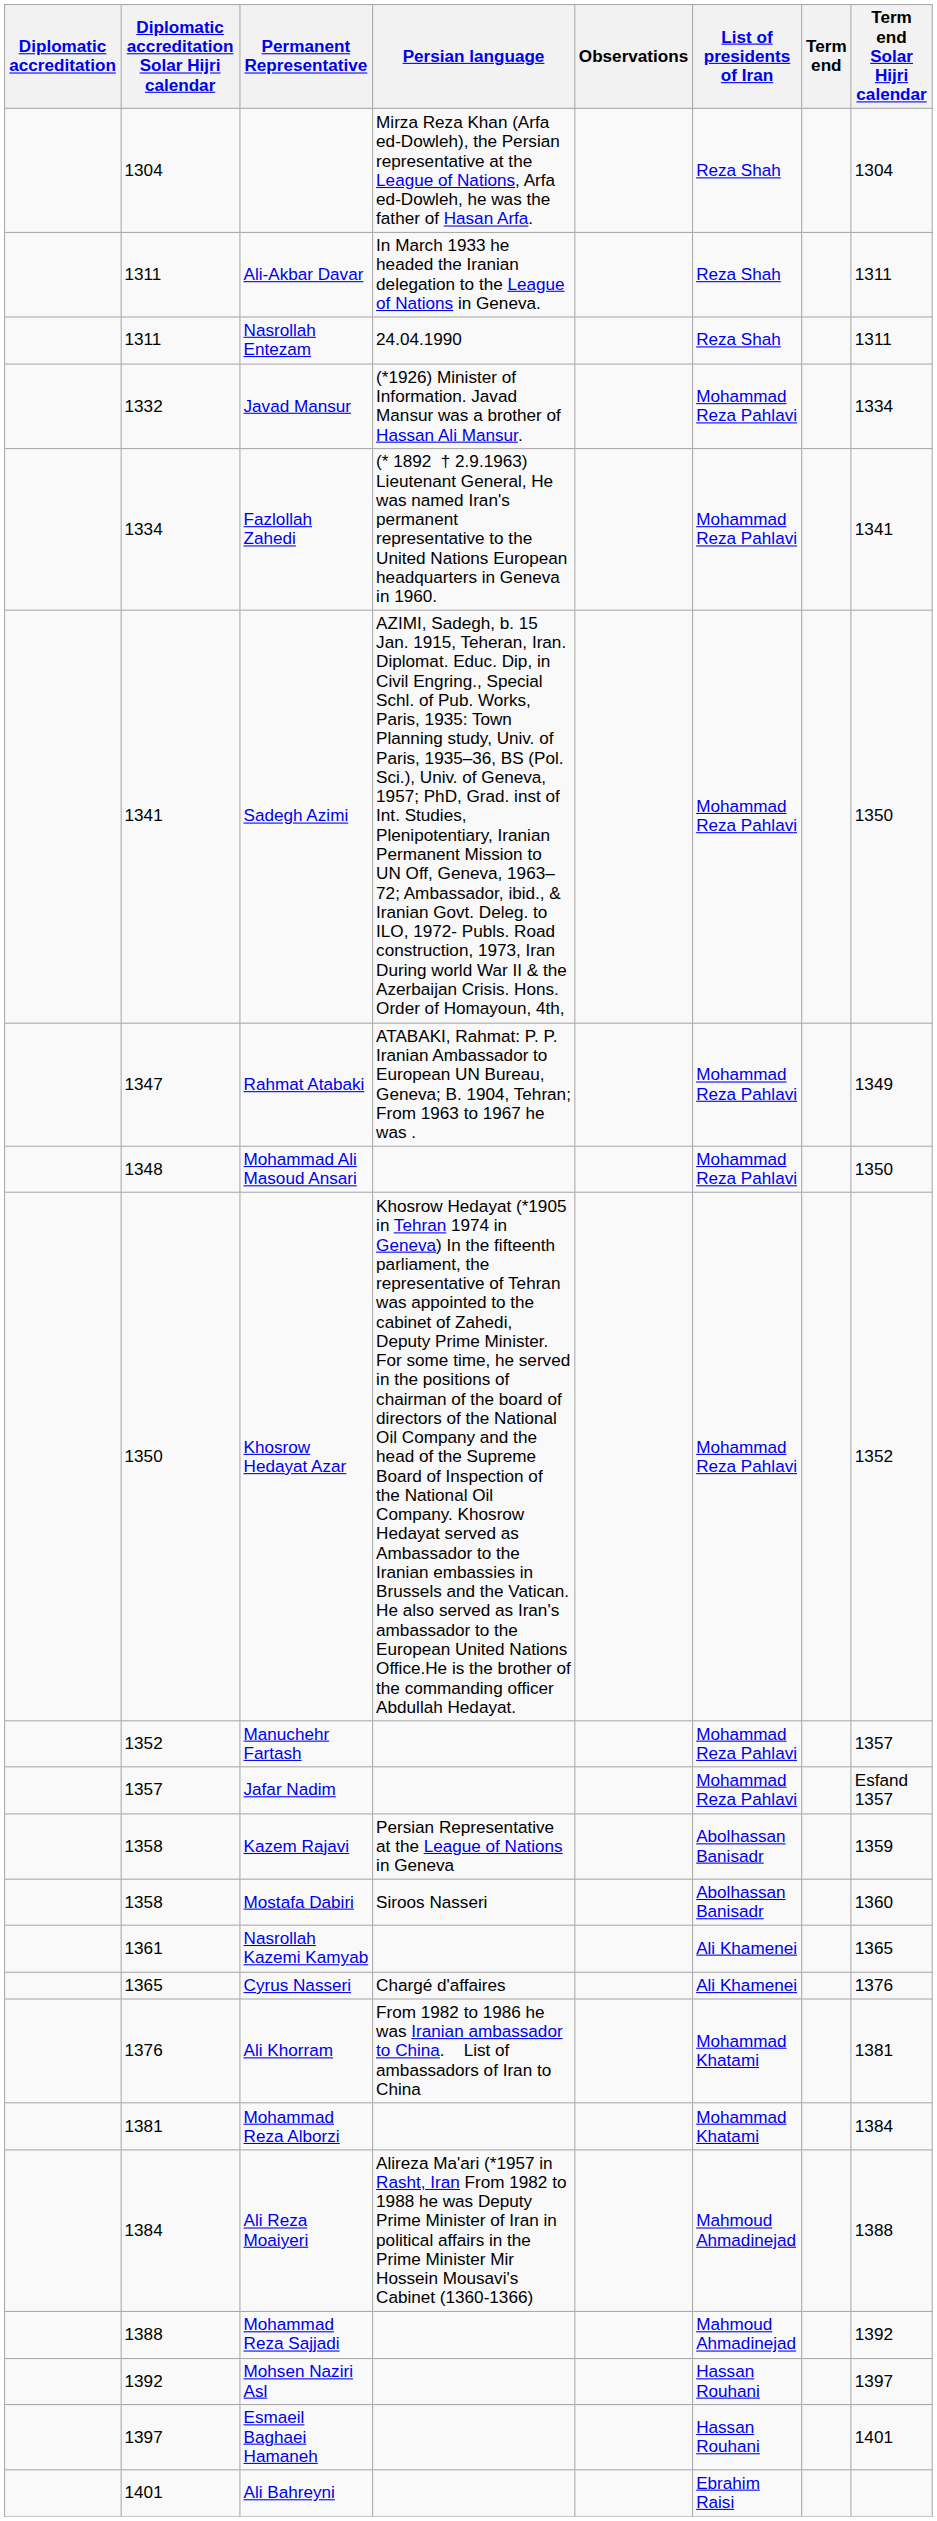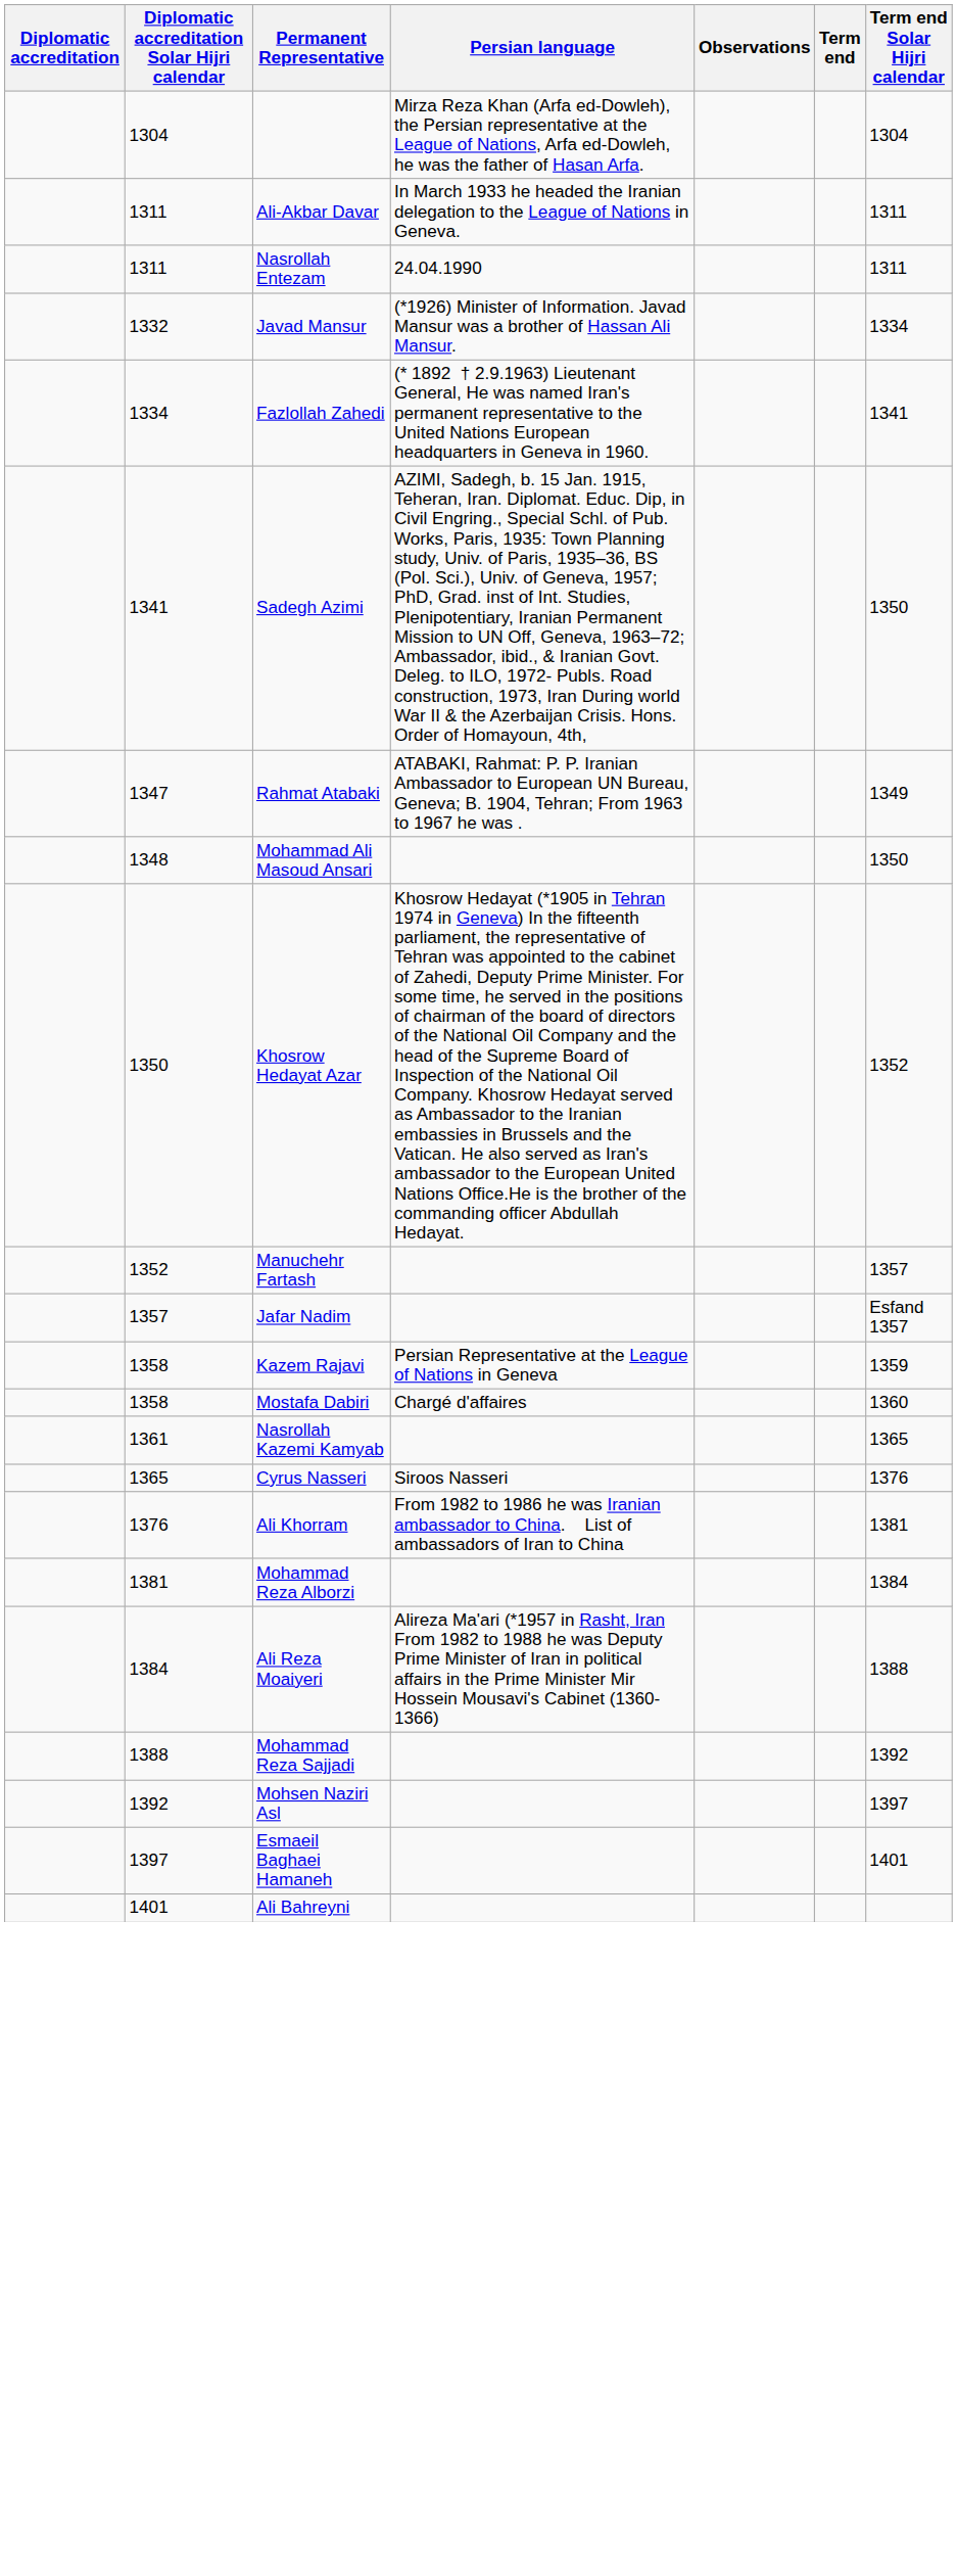 <table class="wikitable sortable">
 <tr>
 <th><a href='#'>Diplomatic accreditation</a></th>
 <th><a href='#'>Diplomatic accreditation</a> <a href='#'>Solar Hijri calendar</a></th>
 <th><a href='#'>Permanent Representative</a></th>
 <th><a href='#'>Persian language</a></th>
 <th>Observations</th>
-<th><a href='#'>List of presidents of Iran</a></th>
 <th>Term end</th>
 <th>Term end <a href='#'>Solar Hijri calendar</a></th>
 </tr>
 <tr>
 <td></td>
 <td>1304</td>
 <td></td>
 <td>Mirza Reza Khan (Arfa ed-Dowleh), the Persian representative at the <a href='#'>League of Nations</a>, Arfa ed-Dowleh, he was the father of <a href='#'>Hasan Arfa</a>.</td>
 <td></td>
-<td><a href='#'>Reza Shah</a></td>
 <td></td>
 <td>1304</td>
 </tr>
 <tr>
 <td></td>
 <td>1311</td>
 <td><a href='#'>Ali-Akbar Davar</a></td>
 <td>In March 1933 he headed the Iranian delegation to the <a href='#'>League of Nations</a> in Geneva.</td>
 <td></td>
-<td><a href='#'>Reza Shah</a></td>
 <td></td>
 <td>1311</td>
 </tr>
 <tr>
 <td></td>
 <td>1311</td>
 <td><a href='#'>Nasrollah Entezam</a></td>
 <td>24.04.1990</td>
 <td></td>
-<td><a href='#'>Reza Shah</a></td>
 <td></td>
 <td>1311</td>
 </tr>
 <tr>
 <td></td>
 <td>1332</td>
 <td><a href='#'>Javad Mansur</a></td>
 <td>(*1926) Minister of Information. Javad Mansur was a brother of <a href='#'>Hassan Ali Mansur</a>.</td>
 <td></td>
-<td><a href='#'>Mohammad Reza Pahlavi</a></td>
 <td></td>
 <td>1334</td>
 </tr>
 <tr>
 <td></td>
 <td>1334</td>
 <td><a href='#'>Fazlollah Zahedi</a></td>
 <td>(* 1892  † 2.9.1963) Lieutenant General, He was named Iran's permanent representative to the United Nations European headquarters in Geneva in 1960.</td>
 <td></td>
-<td><a href='#'>Mohammad Reza Pahlavi</a></td>
 <td></td>
 <td>1341</td>
 </tr>
 <tr>
 <td></td>
 <td>1341</td>
 <td><a href='#'>Sadegh Azimi</a></td>
 <td>AZIMI, Sadegh, b. 15 Jan. 1915, Teheran, Iran. Diplomat. Educ. Dip, in Civil Engring., Special Schl. of Pub. Works, Paris, 1935: Town Planning study, Univ. of Paris, 1935–36, BS (Pol. Sci.), Univ. of Geneva, 1957; PhD, Grad. inst of Int. Studies,  Plenipotentiary, Iranian Permanent Mission to UN Off, Geneva, 1963–72; Ambassador, ibid., & Iranian Govt. Deleg. to ILO, 1972- Publs. Road construction, 1973, Iran During world War II & the Azerbaijan Crisis. Hons. Order of Homayoun, 4th,</td>
 <td></td>
-<td><a href='#'>Mohammad Reza Pahlavi</a></td>
 <td></td>
 <td>1350</td>
 </tr>
 <tr>
 <td></td>
 <td>1347</td>
 <td><a href='#'>Rahmat Atabaki</a></td>
 <td>ATABAKI, Rahmat: P. P. Iranian Ambassador to European UN Bureau, Geneva; B. 1904, Tehran; From 1963 to 1967 he was .</td>
 <td></td>
-<td><a href='#'>Mohammad Reza Pahlavi</a></td>
 <td></td>
 <td>1349</td>
 </tr>
 <tr>
 <td></td>
 <td>1348</td>
 <td><a href='#'>Mohammad Ali Masoud Ansari</a></td>
 <td></td>
 <td></td>
-<td><a href='#'>Mohammad Reza Pahlavi</a></td>
 <td></td>
 <td>1350</td>
 </tr>
 <tr>
 <td></td>
 <td>1350</td>
 <td><a href='#'>Khosrow Hedayat Azar</a></td>
 <td>Khosrow Hedayat (*1905 in <a href='#'>Tehran</a> 1974 in <a href='#'>Geneva</a>) In the fifteenth parliament, the representative of Tehran was appointed to the cabinet of Zahedi, Deputy Prime Minister. For some time, he served in the positions of chairman of the board of directors of the National Oil Company and the head of the Supreme Board of Inspection of the National Oil Company. Khosrow Hedayat served as Ambassador to the Iranian embassies in Brussels and the Vatican. He also served as Iran's ambassador to the European United Nations Office.He is the brother of the commanding officer Abdullah Hedayat.</td>
 <td></td>
-<td><a href='#'>Mohammad Reza Pahlavi</a></td>
 <td></td>
 <td>1352</td>
 </tr>
 <tr>
 <td></td>
 <td>1352</td>
 <td><a href='#'>Manuchehr Fartash</a></td>
 <td></td>
 <td></td>
-<td><a href='#'>Mohammad Reza Pahlavi</a></td>
 <td></td>
 <td>1357</td>
 </tr>
 <tr>
 <td></td>
 <td>1357</td>
 <td><a href='#'>Jafar Nadim</a></td>
 <td></td>
 <td></td>
-<td><a href='#'>Mohammad Reza Pahlavi</a></td>
 <td></td>
 <td>Esfand 1357</td>
 </tr>
 <tr>
 <td></td>
 <td>1358</td>
 <td><a href='#'>Kazem Rajavi</a></td>
 <td>Persian Representative at the <a href='#'>League of Nations</a> in Geneva</td>
 <td></td>
-<td><a href='#'>Abolhassan Banisadr</a></td>
 <td></td>
 <td>1359</td>
 </tr>
 <tr>
 <td></td>
 <td>1358</td>
 <td><a href='#'>Mostafa Dabiri</a></td>
-<td>Siroos Nasseri</td>
+<td>Chargé d'affaires</td>
 <td></td>
-<td><a href='#'>Abolhassan Banisadr</a></td>
 <td></td>
 <td>1360</td>
 </tr>
 <tr>
 <td></td>
 <td>1361</td>
 <td><a href='#'>Nasrollah Kazemi Kamyab</a></td>
 <td></td>
 <td></td>
-<td><a href='#'>Ali Khamenei</a></td>
 <td></td>
 <td>1365</td>
 </tr>
 <tr>
 <td></td>
 <td>1365</td>
 <td><a href='#'>Cyrus Nasseri</a></td>
-<td>Chargé d'affaires</td>
+<td>Siroos Nasseri</td>
 <td></td>
-<td><a href='#'>Ali Khamenei</a></td>
 <td></td>
 <td>1376</td>
 </tr>
 <tr>
 <td></td>
 <td>1376</td>
 <td><a href='#'>Ali Khorram</a></td>
 <td>From 1982 to 1986 he was <a href='#'>Iranian ambassador to China</a>.    List of ambassadors of Iran to China</td>
 <td></td>
-<td><a href='#'>Mohammad Khatami</a></td>
 <td></td>
 <td>1381</td>
 </tr>
 <tr>
 <td></td>
 <td>1381</td>
 <td><a href='#'>Mohammad Reza Alborzi</a></td>
 <td></td>
 <td></td>
-<td><a href='#'>Mohammad Khatami</a></td>
 <td></td>
 <td>1384</td>
 </tr>
 <tr>
 <td></td>
 <td>1384</td>
 <td><a href='#'>Ali Reza Moaiyeri</a></td>
 <td>Alireza Ma'ari (*1957 in <a href='#'>Rasht, Iran</a> From 1982 to 1988 he was Deputy Prime Minister of Iran in political affairs in the Prime Minister Mir Hossein Mousavi's Cabinet (1360-1366)</td>
 <td></td>
-<td><a href='#'>Mahmoud Ahmadinejad</a></td>
 <td></td>
 <td>1388</td>
 </tr>
 <tr>
 <td></td>
 <td>1388</td>
 <td><a href='#'>Mohammad Reza Sajjadi</a></td>
 <td></td>
 <td></td>
-<td><a href='#'>Mahmoud Ahmadinejad</a></td>
 <td></td>
 <td>1392</td>
 </tr>
 <tr>
 <td></td>
 <td>1392</td>
 <td><a href='#'>Mohsen Naziri Asl</a></td>
 <td></td>
 <td></td>
-<td><a href='#'>Hassan Rouhani</a></td>
 <td></td>
 <td>1397</td>
 </tr>
 <tr>
 <td></td>
 <td>1397</td>
 <td><a href='#'>Esmaeil Baghaei Hamaneh</a></td>
 <td></td>
 <td></td>
-<td><a href='#'>Hassan Rouhani</a></td>
 <td></td>
 <td>1401</td>
 </tr>
 <tr>
 <td></td>
 <td>1401</td>
 <td><a href='#'>Ali Bahreyni</a></td>
 <td></td>
 <td></td>
-<td><a href='#'>Ebrahim Raisi</a></td>
 <td></td>
 <td></td>
 </tr>
 </table>
